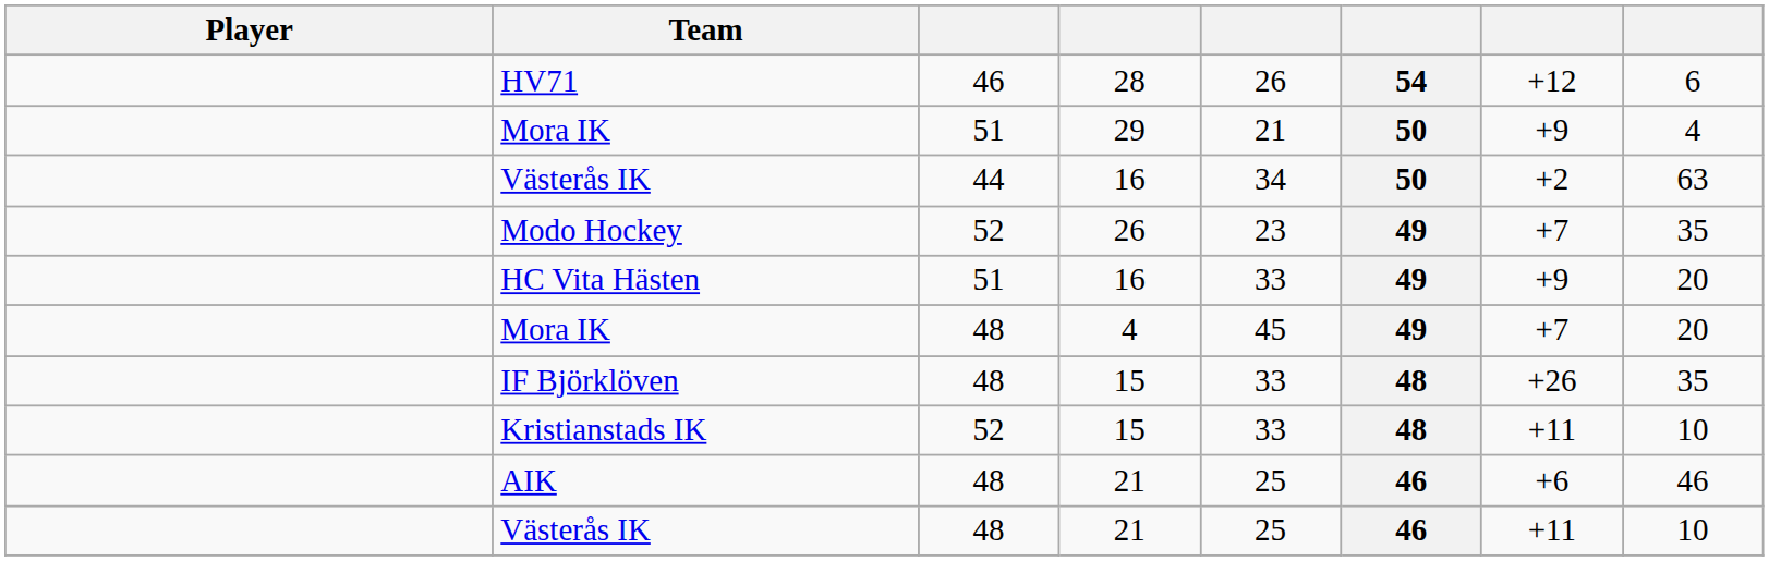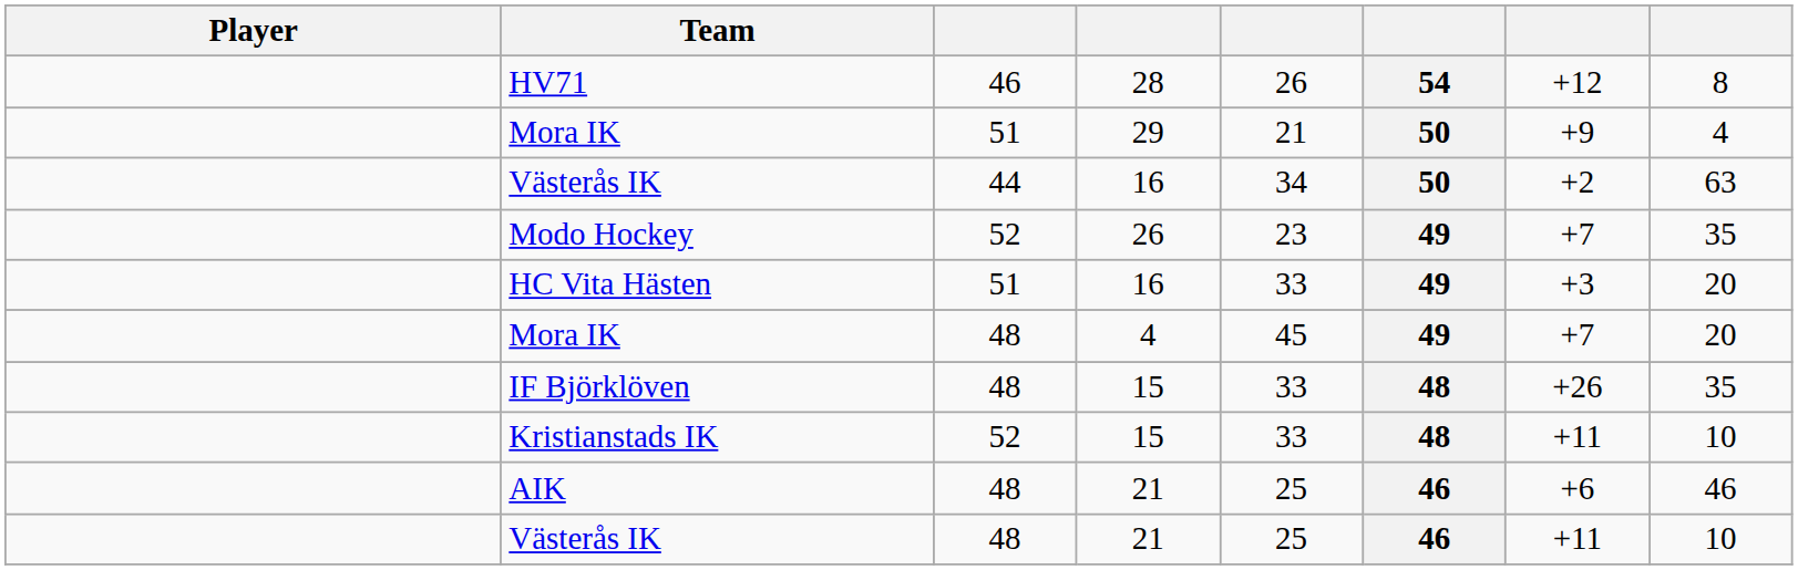 <table class="wikitable sortable" style="text-align: center">
 <tr>
 <th style="width: 15em;">Player</th>
 <th style="width: 13em;">Team</th>
 <th style="width: 4em;"></th>
 <th style="width: 4em;"></th>
 <th style="width: 4em;"></th>
 <th style="width: 4em;"></th>
 <th style="width: 4em;"></th>
 <th style="width: 4em;"></th>
 </tr>
 <tr>
 <td style="text-align:left;"> </td>
 <td style="text-align:left;"><a href='#'>HV71</a></td>
 <td>46</td>
 <td>28</td>
 <td>26</td>
 <th>54</th>
 <td>+12</td>
-<td>6</td>
+<td>8</td>
 </tr>
 <tr>
 <td style="text-align:left;"> </td>
 <td style="text-align:left;"><a href='#'>Mora IK</a></td>
 <td>51</td>
 <td>29</td>
 <td>21</td>
 <th>50</th>
 <td>+9</td>
 <td>4</td>
 </tr>
 <tr>
 <td style="text-align:left;"> </td>
 <td style="text-align:left;"><a href='#'>Västerås IK</a></td>
 <td>44</td>
 <td>16</td>
 <td>34</td>
 <th>50</th>
 <td>+2</td>
 <td>63</td>
 </tr>
 <tr>
 <td style="text-align:left;"> </td>
 <td style="text-align:left;"><a href='#'>Modo Hockey</a></td>
 <td>52</td>
 <td>26</td>
 <td>23</td>
 <th>49</th>
 <td>+7</td>
 <td>35</td>
 </tr>
 <tr>
 <td style="text-align:left;"> </td>
 <td style="text-align:left;"><a href='#'>HC Vita Hästen</a></td>
 <td>51</td>
 <td>16</td>
 <td>33</td>
 <th>49</th>
-<td>+9</td>
+<td>+3</td>
 <td>20</td>
 </tr>
 <tr>
 <td style="text-align:left;"> </td>
 <td style="text-align:left;"><a href='#'>Mora IK</a></td>
 <td>48</td>
 <td>4</td>
 <td>45</td>
 <th>49</th>
 <td>+7</td>
 <td>20</td>
 </tr>
 <tr>
 <td style="text-align:left;"> </td>
 <td style="text-align:left;"><a href='#'>IF Björklöven</a></td>
 <td>48</td>
 <td>15</td>
 <td>33</td>
 <th>48</th>
 <td>+26</td>
 <td>35</td>
 </tr>
 <tr>
 <td style="text-align:left;"> </td>
 <td style="text-align:left;"><a href='#'>Kristianstads IK</a></td>
 <td>52</td>
 <td>15</td>
 <td>33</td>
 <th>48</th>
 <td>+11</td>
 <td>10</td>
 </tr>
 <tr>
 <td style="text-align:left;"> </td>
 <td style="text-align:left;"><a href='#'>AIK</a></td>
 <td>48</td>
 <td>21</td>
 <td>25</td>
 <th>46</th>
 <td>+6</td>
 <td>46</td>
 </tr>
 <tr>
 <td style="text-align:left;"> </td>
 <td style="text-align:left;"><a href='#'>Västerås IK</a></td>
 <td>48</td>
 <td>21</td>
 <td>25</td>
 <th>46</th>
 <td>+11</td>
 <td>10</td>
 </tr>
 </table>
